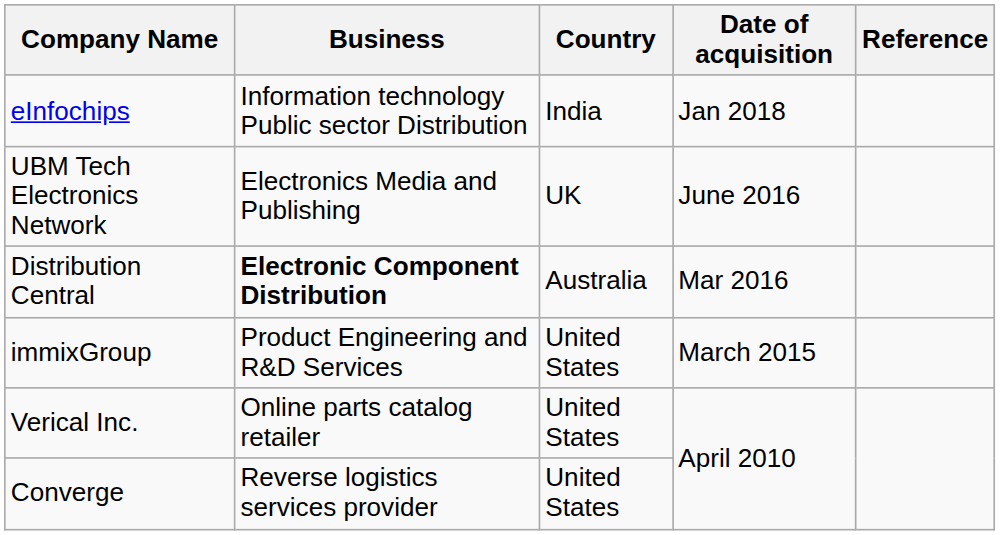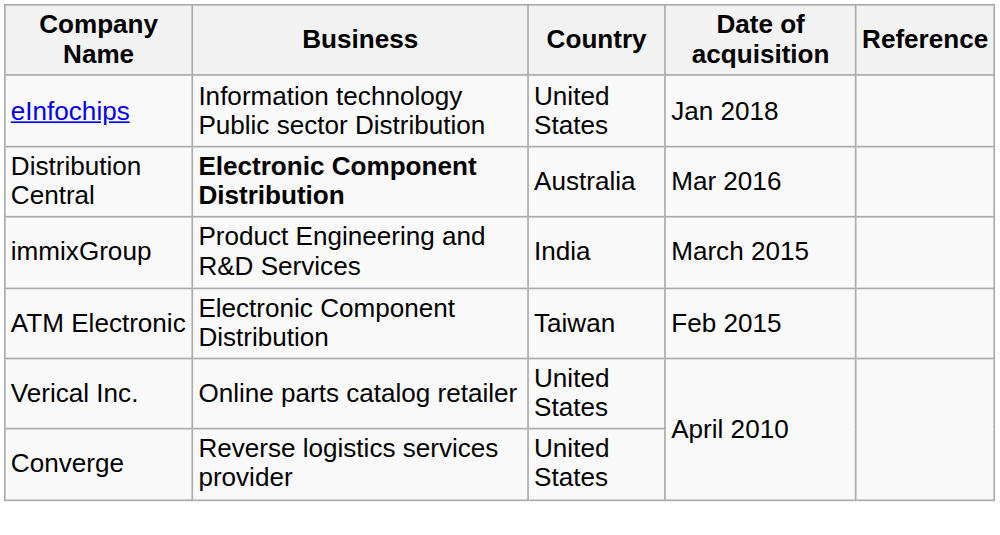 <table class="wikitable">
 <tr>
 <th>Company Name</th>
 <th>Business</th>
 <th>Country</th>
 <th>Date of acquisition</th>
 <th>Reference</th>
 </tr>
 <tr>
 <td><a href='#'>eInfochips</a></td>
 <td>Information technology Public sector Distribution</td>
-<td>India</td>
+<td>United States</td>
 <td>Jan 2018</td>
-<td></td>
-</tr>
-<tr>
-<td>UBM Tech Electronics Network</td>
-<td>Electronics Media and Publishing</td>
-<td>UK</td>
-<td>June 2016</td>
 <td></td>
 </tr>
 <tr>
 <td>Distribution Central</td>
 <td><strong>Electronic Component Distribution</strong></td>
 <td>Australia</td>
 <td>Mar 2016</td>
 <td></td>
 </tr>
 <tr>
 <td>immixGroup</td>
 <td>Product Engineering and R&D Services</td>
-<td>United States</td>
+<td>India</td>
 <td>March 2015</td>
+<td></td>
+</tr>
+<tr>
+<td>ATM Electronic</td>
+<td>Electronic Component Distribution</td>
+<td>Taiwan</td>
+<td>Feb 2015</td>
 <td></td>
 </tr>
 <tr>
 <td>Verical Inc.</td>
 <td>Online parts catalog retailer</td>
 <td>United States</td>
 <td rowspan="2">April 2010</td>
 <td rowspan="2"></td>
 </tr>
 <tr>
 <td>Converge</td>
 <td>Reverse logistics services provider</td>
 <td>United States</td>
 </tr>
 </table>
